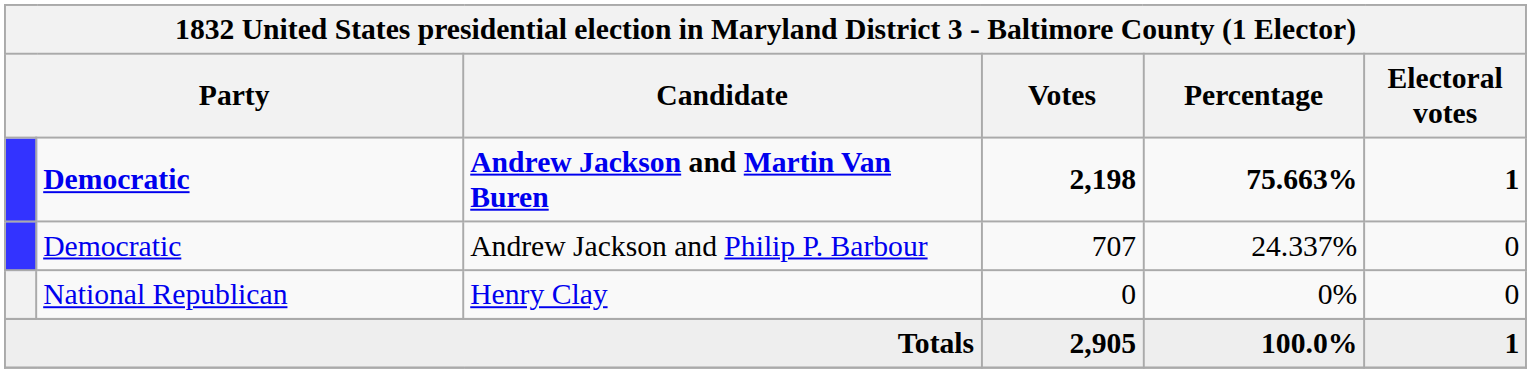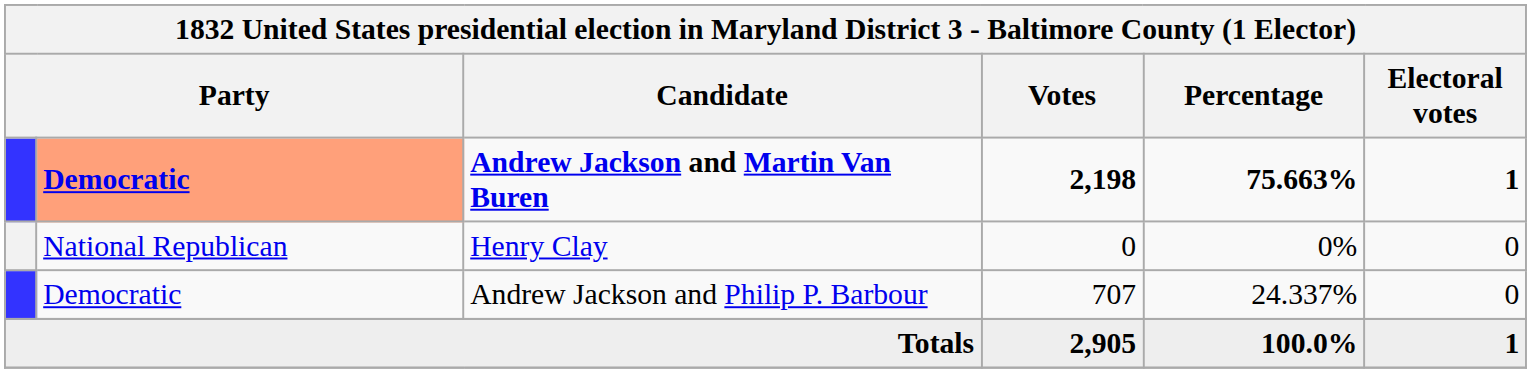 <table class="wikitable" style="font-size: 95%;">
 <tr>
 <th colspan="6">1832 United States presidential election in Maryland District 3 - Baltimore County (1 Elector)</th>
 </tr>
 <tr>
 <th colspan="2" style="width: 15em">Party</th>
 <th style="width: 17em">Candidate</th>
 <th style="width: 5em">Votes</th>
 <th style="width: 7em">Percentage</th>
 <th style="width: 5em">Electoral votes</th>
 </tr>
 <tr>
 <th style="background-color:#3333FF; width: 3px"></th>
-<td style="width: 130px"><strong><a href='#'>Democratic</a></strong></td>
+<td style="background: lightsalmon; width: 130px"><strong><a href='#'>Democratic</a></strong></td>
 <td><strong><a href='#'>Andrew Jackson</a> and <a href='#'>Martin Van Buren</a></strong></td>
 <td align="right"><strong>2,198</strong></td>
 <td align="right"><strong>75.663%</strong></td>
 <td align="right"><strong>1</strong></td>
+</tr>
+<tr>
+<th></th>
+<td style="width: 130px"><a href='#'>National Republican</a></td>
+<td><a href='#'>Henry Clay</a></td>
+<td align="right">0</td>
+<td align="right">0%</td>
+<td align="right">0</td>
 </tr>
 <tr>
 <th style="background-color:#3333FF; width: 3px"></th>
 <td style="width: 130px"><a href='#'>Democratic</a></td>
 <td>Andrew Jackson and <a href='#'>Philip P. Barbour</a></td>
 <td align="right">707</td>
 <td align="right">24.337%</td>
-<td align="right">0</td>
-</tr>
-<tr>
-<th></th>
-<td style="width: 130px"><a href='#'>National Republican</a></td>
-<td><a href='#'>Henry Clay</a></td>
-<td align="right">0</td>
-<td align="right">0%</td>
 <td align="right">0</td>
 </tr>
 <tr>
 </tr>
 <tr bgcolor="#EEEEEE">
 <td colspan="3" align="right"><strong>Totals</strong></td>
 <td align="right"><strong>2,905</strong></td>
 <td align="right"><strong>100.0%</strong></td>
 <td align="right"><strong>1</strong></td>
 </tr>
 <tr>
 </tr>
 </table>
